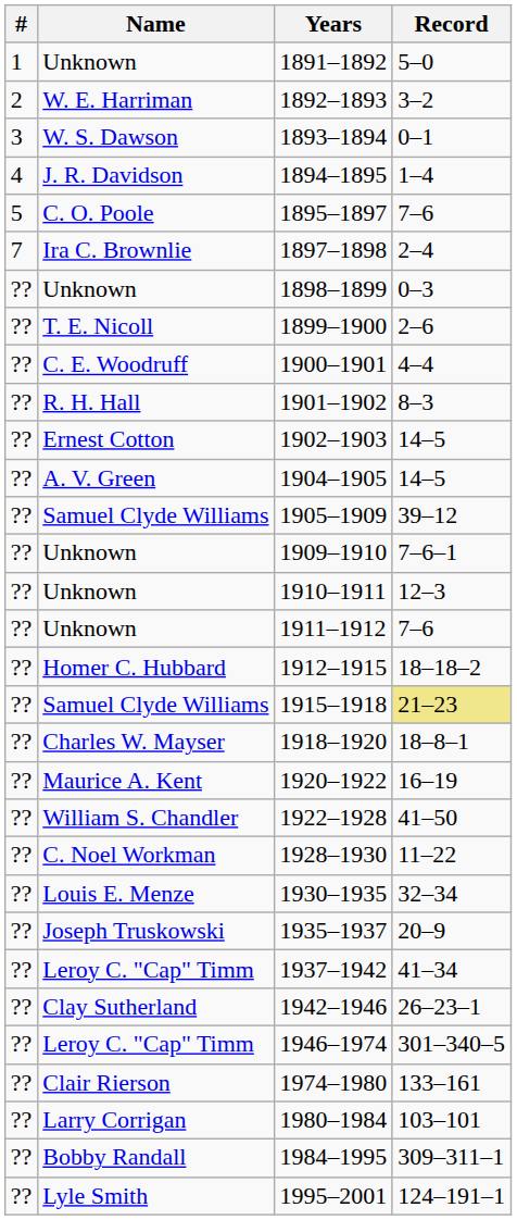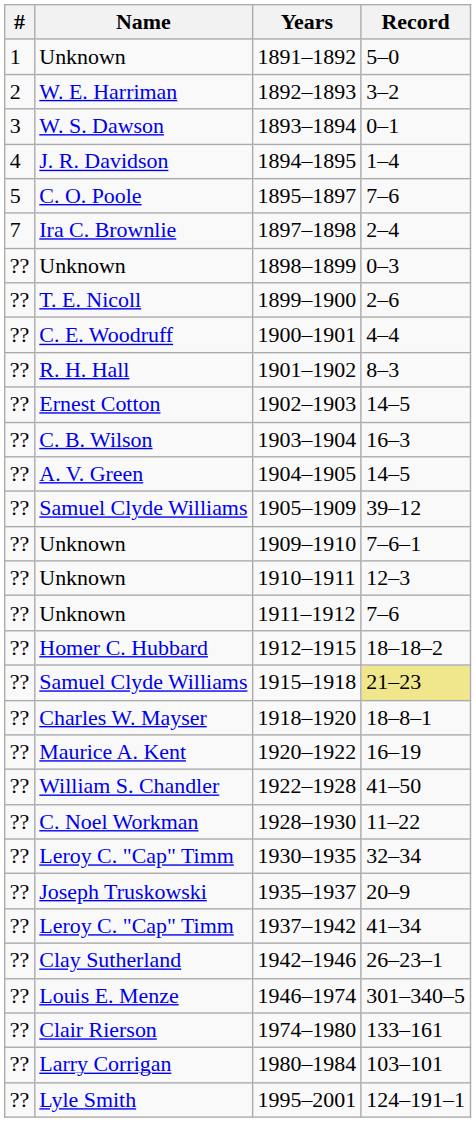 <table class="wikitable">
 <tr>
 <th>#</th>
 <th>Name</th>
 <th>Years</th>
 <th>Record</th>
 </tr>
 <tr>
 <td>1</td>
 <td>Unknown</td>
 <td>1891–1892</td>
 <td>5–0</td>
 </tr>
 <tr>
 <td>2</td>
 <td><a href='#'>W. E. Harriman</a></td>
 <td>1892–1893</td>
 <td>3–2</td>
 </tr>
 <tr>
 <td>3</td>
 <td><a href='#'>W. S. Dawson</a></td>
 <td>1893–1894</td>
 <td>0–1</td>
 </tr>
 <tr>
 <td>4</td>
 <td><a href='#'>J. R. Davidson</a></td>
 <td>1894–1895</td>
 <td>1–4</td>
 </tr>
 <tr>
 <td>5</td>
 <td><a href='#'>C. O. Poole</a></td>
 <td>1895–1897</td>
 <td>7–6</td>
 </tr>
 <tr>
 <td>7</td>
 <td><a href='#'>Ira C. Brownlie</a></td>
 <td>1897–1898</td>
 <td>2–4</td>
 </tr>
 <tr>
 <td>??</td>
 <td>Unknown</td>
 <td>1898–1899</td>
 <td>0–3</td>
 </tr>
 <tr>
 <td>??</td>
 <td><a href='#'>T. E. Nicoll</a></td>
 <td>1899–1900</td>
 <td>2–6</td>
 </tr>
 <tr>
 <td>??</td>
 <td><a href='#'>C. E. Woodruff</a></td>
 <td>1900–1901</td>
 <td>4–4</td>
 </tr>
 <tr>
 <td>??</td>
 <td><a href='#'>R. H. Hall</a></td>
 <td>1901–1902</td>
 <td>8–3</td>
 </tr>
 <tr>
 <td>??</td>
 <td><a href='#'>Ernest Cotton</a></td>
 <td>1902–1903</td>
 <td>14–5</td>
 </tr>
 <tr>
 <td>??</td>
+<td><a href='#'>C. B. Wilson</a></td>
+<td>1903–1904</td>
+<td>16–3</td>
+</tr>
+<tr>
+<td>??</td>
 <td><a href='#'>A. V. Green</a></td>
 <td>1904–1905</td>
 <td>14–5</td>
 </tr>
 <tr>
 <td>??</td>
 <td><a href='#'>Samuel Clyde Williams</a></td>
 <td>1905–1909</td>
 <td>39–12</td>
 </tr>
 <tr>
 <td>??</td>
 <td>Unknown</td>
 <td>1909–1910</td>
 <td>7–6–1</td>
 </tr>
 <tr>
 <td>??</td>
 <td>Unknown</td>
 <td>1910–1911</td>
 <td>12–3</td>
 </tr>
 <tr>
 <td>??</td>
 <td>Unknown</td>
 <td>1911–1912</td>
 <td>7–6</td>
 </tr>
 <tr>
 <td>??</td>
 <td><a href='#'>Homer C. Hubbard</a></td>
 <td>1912–1915</td>
 <td>18–18–2</td>
 </tr>
 <tr>
 <td>??</td>
 <td><a href='#'>Samuel Clyde Williams</a></td>
 <td>1915–1918</td>
 <td style="background: khaki;">21–23</td>
 </tr>
 <tr>
 <td>??</td>
 <td><a href='#'>Charles W. Mayser</a></td>
 <td>1918–1920</td>
 <td>18–8–1</td>
 </tr>
 <tr>
 <td>??</td>
 <td><a href='#'>Maurice A. Kent</a></td>
 <td>1920–1922</td>
 <td>16–19</td>
 </tr>
 <tr>
 <td>??</td>
 <td><a href='#'>William S. Chandler</a></td>
 <td>1922–1928</td>
 <td>41–50</td>
 </tr>
 <tr>
 <td>??</td>
 <td><a href='#'>C. Noel Workman</a></td>
 <td>1928–1930</td>
 <td>11–22</td>
 </tr>
 <tr>
 <td>??</td>
-<td><a href='#'>Louis E. Menze</a></td>
+<td><a href='#'>Leroy C. "Cap" Timm</a></td>
 <td>1930–1935</td>
 <td>32–34</td>
 </tr>
 <tr>
 <td>??</td>
 <td><a href='#'>Joseph Truskowski</a></td>
 <td>1935–1937</td>
 <td>20–9</td>
 </tr>
 <tr>
 <td>??</td>
 <td><a href='#'>Leroy C. "Cap" Timm</a></td>
 <td>1937–1942</td>
 <td>41–34</td>
 </tr>
 <tr>
 <td>??</td>
 <td><a href='#'>Clay Sutherland</a></td>
 <td>1942–1946</td>
 <td>26–23–1</td>
 </tr>
 <tr>
 <td>??</td>
-<td><a href='#'>Leroy C. "Cap" Timm</a></td>
+<td><a href='#'>Louis E. Menze</a></td>
 <td>1946–1974</td>
 <td>301–340–5</td>
 </tr>
 <tr>
 <td>??</td>
 <td><a href='#'>Clair Rierson</a></td>
 <td>1974–1980</td>
 <td>133–161</td>
 </tr>
 <tr>
 <td>??</td>
 <td><a href='#'>Larry Corrigan</a></td>
 <td>1980–1984</td>
 <td>103–101</td>
 </tr>
 <tr>
 <td>??</td>
-<td><a href='#'>Bobby Randall</a></td>
-<td>1984–1995</td>
-<td>309–311–1</td>
-</tr>
-<tr>
-<td>??</td>
 <td><a href='#'>Lyle Smith</a></td>
 <td>1995–2001</td>
 <td>124–191–1</td>
 </tr>
 </table>
